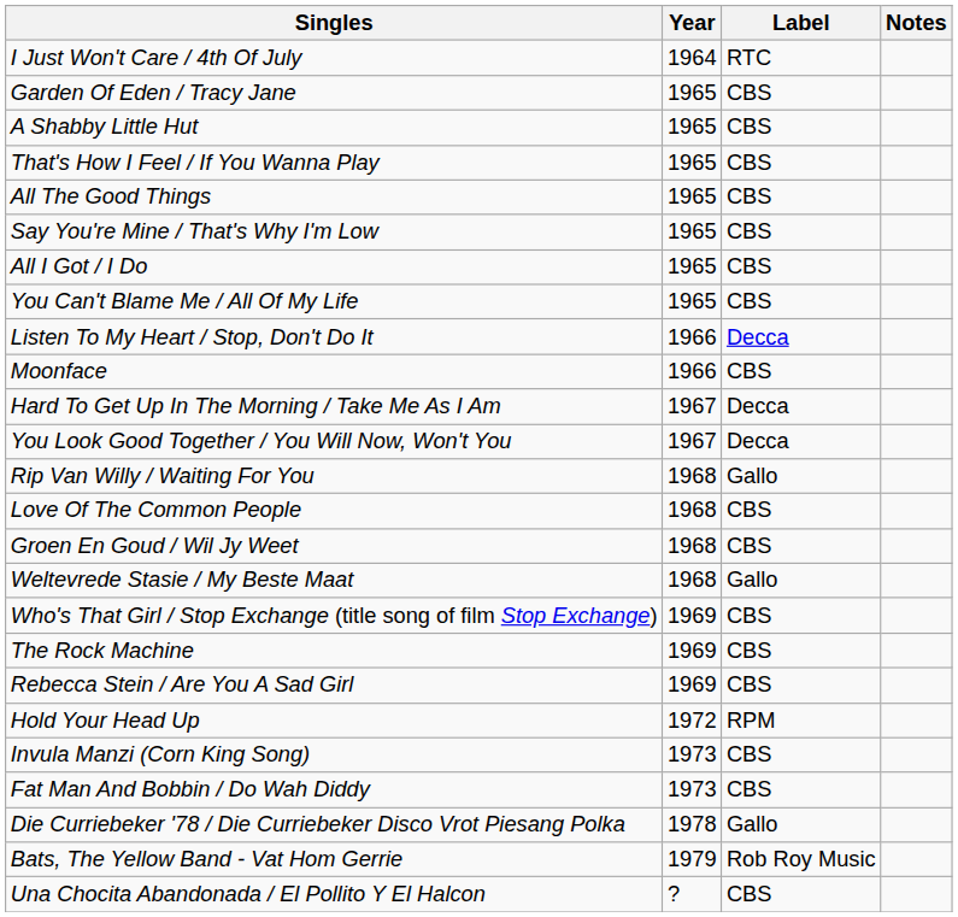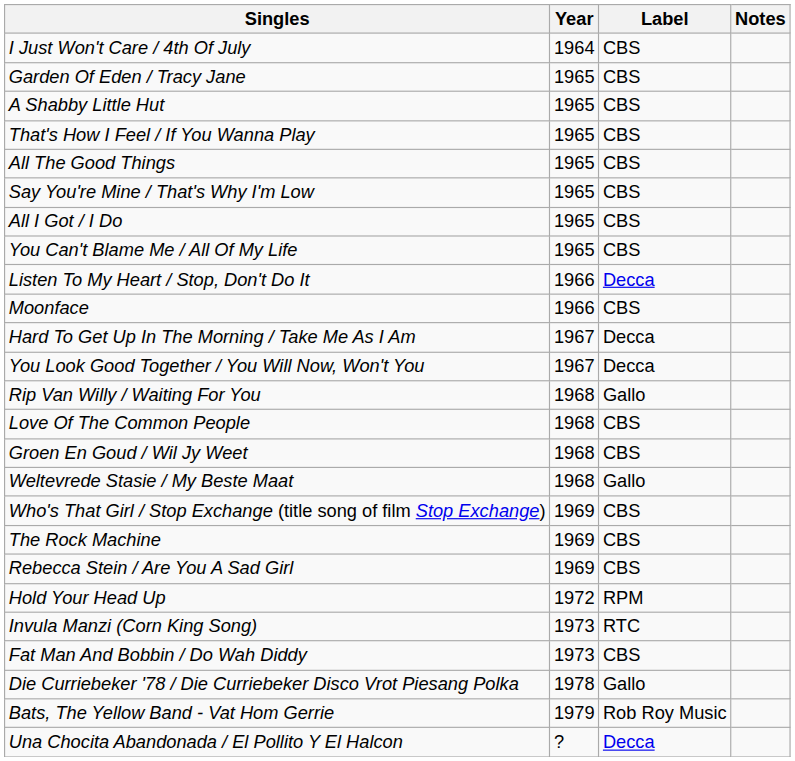 <table class="wikitable">
 <tr>
 <th>Singles</th>
 <th>Year</th>
 <th>Label</th>
 <th>Notes</th>
 </tr>
 <tr |->
 <td><em>I Just Won't Care / 4th Of July</em></td>
 <td>1964</td>
-<td>RTC</td>
+<td>CBS</td>
 <td></td>
 </tr>
 <tr>
 <td><em>Garden Of Eden / Tracy Jane</em></td>
 <td>1965</td>
 <td>CBS</td>
 <td></td>
 </tr>
 <tr>
 <td><em>A Shabby Little Hut</em></td>
 <td>1965</td>
 <td>CBS</td>
 <td></td>
 </tr>
 <tr>
 <td><em>That's How I Feel / If You Wanna Play</em></td>
 <td>1965</td>
 <td>CBS</td>
 <td></td>
 </tr>
 <tr>
 <td><em> All The Good Things</em></td>
 <td>1965</td>
 <td>CBS</td>
 <td></td>
 </tr>
 <tr>
 <td><em>Say You're Mine / That's Why I'm Low</em></td>
 <td>1965</td>
 <td>CBS</td>
 <td></td>
 </tr>
 <tr>
 <td><em>All I Got / I Do</em></td>
 <td>1965</td>
 <td>CBS</td>
 <td></td>
 </tr>
 <tr>
 <td><em>You Can't Blame Me / All Of My Life</em></td>
 <td>1965</td>
 <td>CBS</td>
 <td></td>
 </tr>
 <tr>
 <td><em>Listen To My Heart / Stop, Don't Do It</em></td>
 <td>1966</td>
 <td><a href='#'>Decca</a></td>
 <td></td>
 </tr>
 <tr>
 <td><em>Moonface</em></td>
 <td>1966</td>
 <td>CBS</td>
 <td></td>
 </tr>
 <tr>
 <td><em>Hard To Get Up In The Morning / Take Me As I Am</em></td>
 <td>1967</td>
 <td>Decca</td>
 <td></td>
 </tr>
 <tr>
 <td><em>You Look Good Together / You Will Now, Won't You</em></td>
 <td>1967</td>
 <td>Decca</td>
 <td></td>
 </tr>
 <tr>
 <td><em>Rip Van Willy / Waiting For You</em></td>
 <td>1968</td>
 <td>Gallo</td>
 <td></td>
 </tr>
 <tr>
 <td><em>Love Of The Common People</em></td>
 <td>1968</td>
 <td>CBS</td>
 <td></td>
 </tr>
 <tr>
 <td><em>Groen En Goud / Wil Jy Weet</em></td>
 <td>1968</td>
 <td>CBS</td>
 <td></td>
 </tr>
 <tr>
 <td><em>Weltevrede Stasie / My Beste Maat</em></td>
 <td>1968</td>
 <td>Gallo</td>
 <td></td>
 </tr>
 <tr>
 <td><em>Who's That Girl / Stop Exchange</em> (title song of film <em><a href='#'>Stop Exchange</a></em>)</td>
 <td>1969</td>
 <td>CBS</td>
 <td></td>
 </tr>
 <tr>
 <td><em>The Rock Machine</em></td>
 <td>1969</td>
 <td>CBS</td>
 <td></td>
 </tr>
 <tr>
 <td><em>Rebecca Stein / Are You A Sad Girl</em></td>
 <td>1969</td>
 <td>CBS</td>
 <td></td>
 </tr>
 <tr>
 <td><em>Hold Your Head Up</em></td>
 <td>1972</td>
 <td>RPM</td>
 <td></td>
 </tr>
 <tr>
 <td><em>Invula Manzi (Corn King Song)</em></td>
 <td>1973</td>
-<td>CBS</td>
+<td>RTC</td>
 <td></td>
 </tr>
 <tr>
 <td><em>Fat Man And Bobbin / Do Wah Diddy</em></td>
 <td>1973</td>
 <td>CBS</td>
 <td></td>
 </tr>
 <tr>
 <td><em>Die Curriebeker '78 / Die Curriebeker Disco Vrot Piesang Polka </em></td>
 <td>1978</td>
 <td>Gallo</td>
 <td></td>
 </tr>
 <tr>
 <td><em>Bats, The Yellow Band - Vat Hom Gerrie</em></td>
 <td>1979</td>
 <td>Rob Roy Music</td>
 <td></td>
 </tr>
 <tr>
 <td><em>Una Chocita Abandonada / El Pollito Y El Halcon</em></td>
 <td>?</td>
-<td>CBS</td>
+<td><a href='#'>Decca</a></td>
 <td></td>
 </tr>
 </table>
